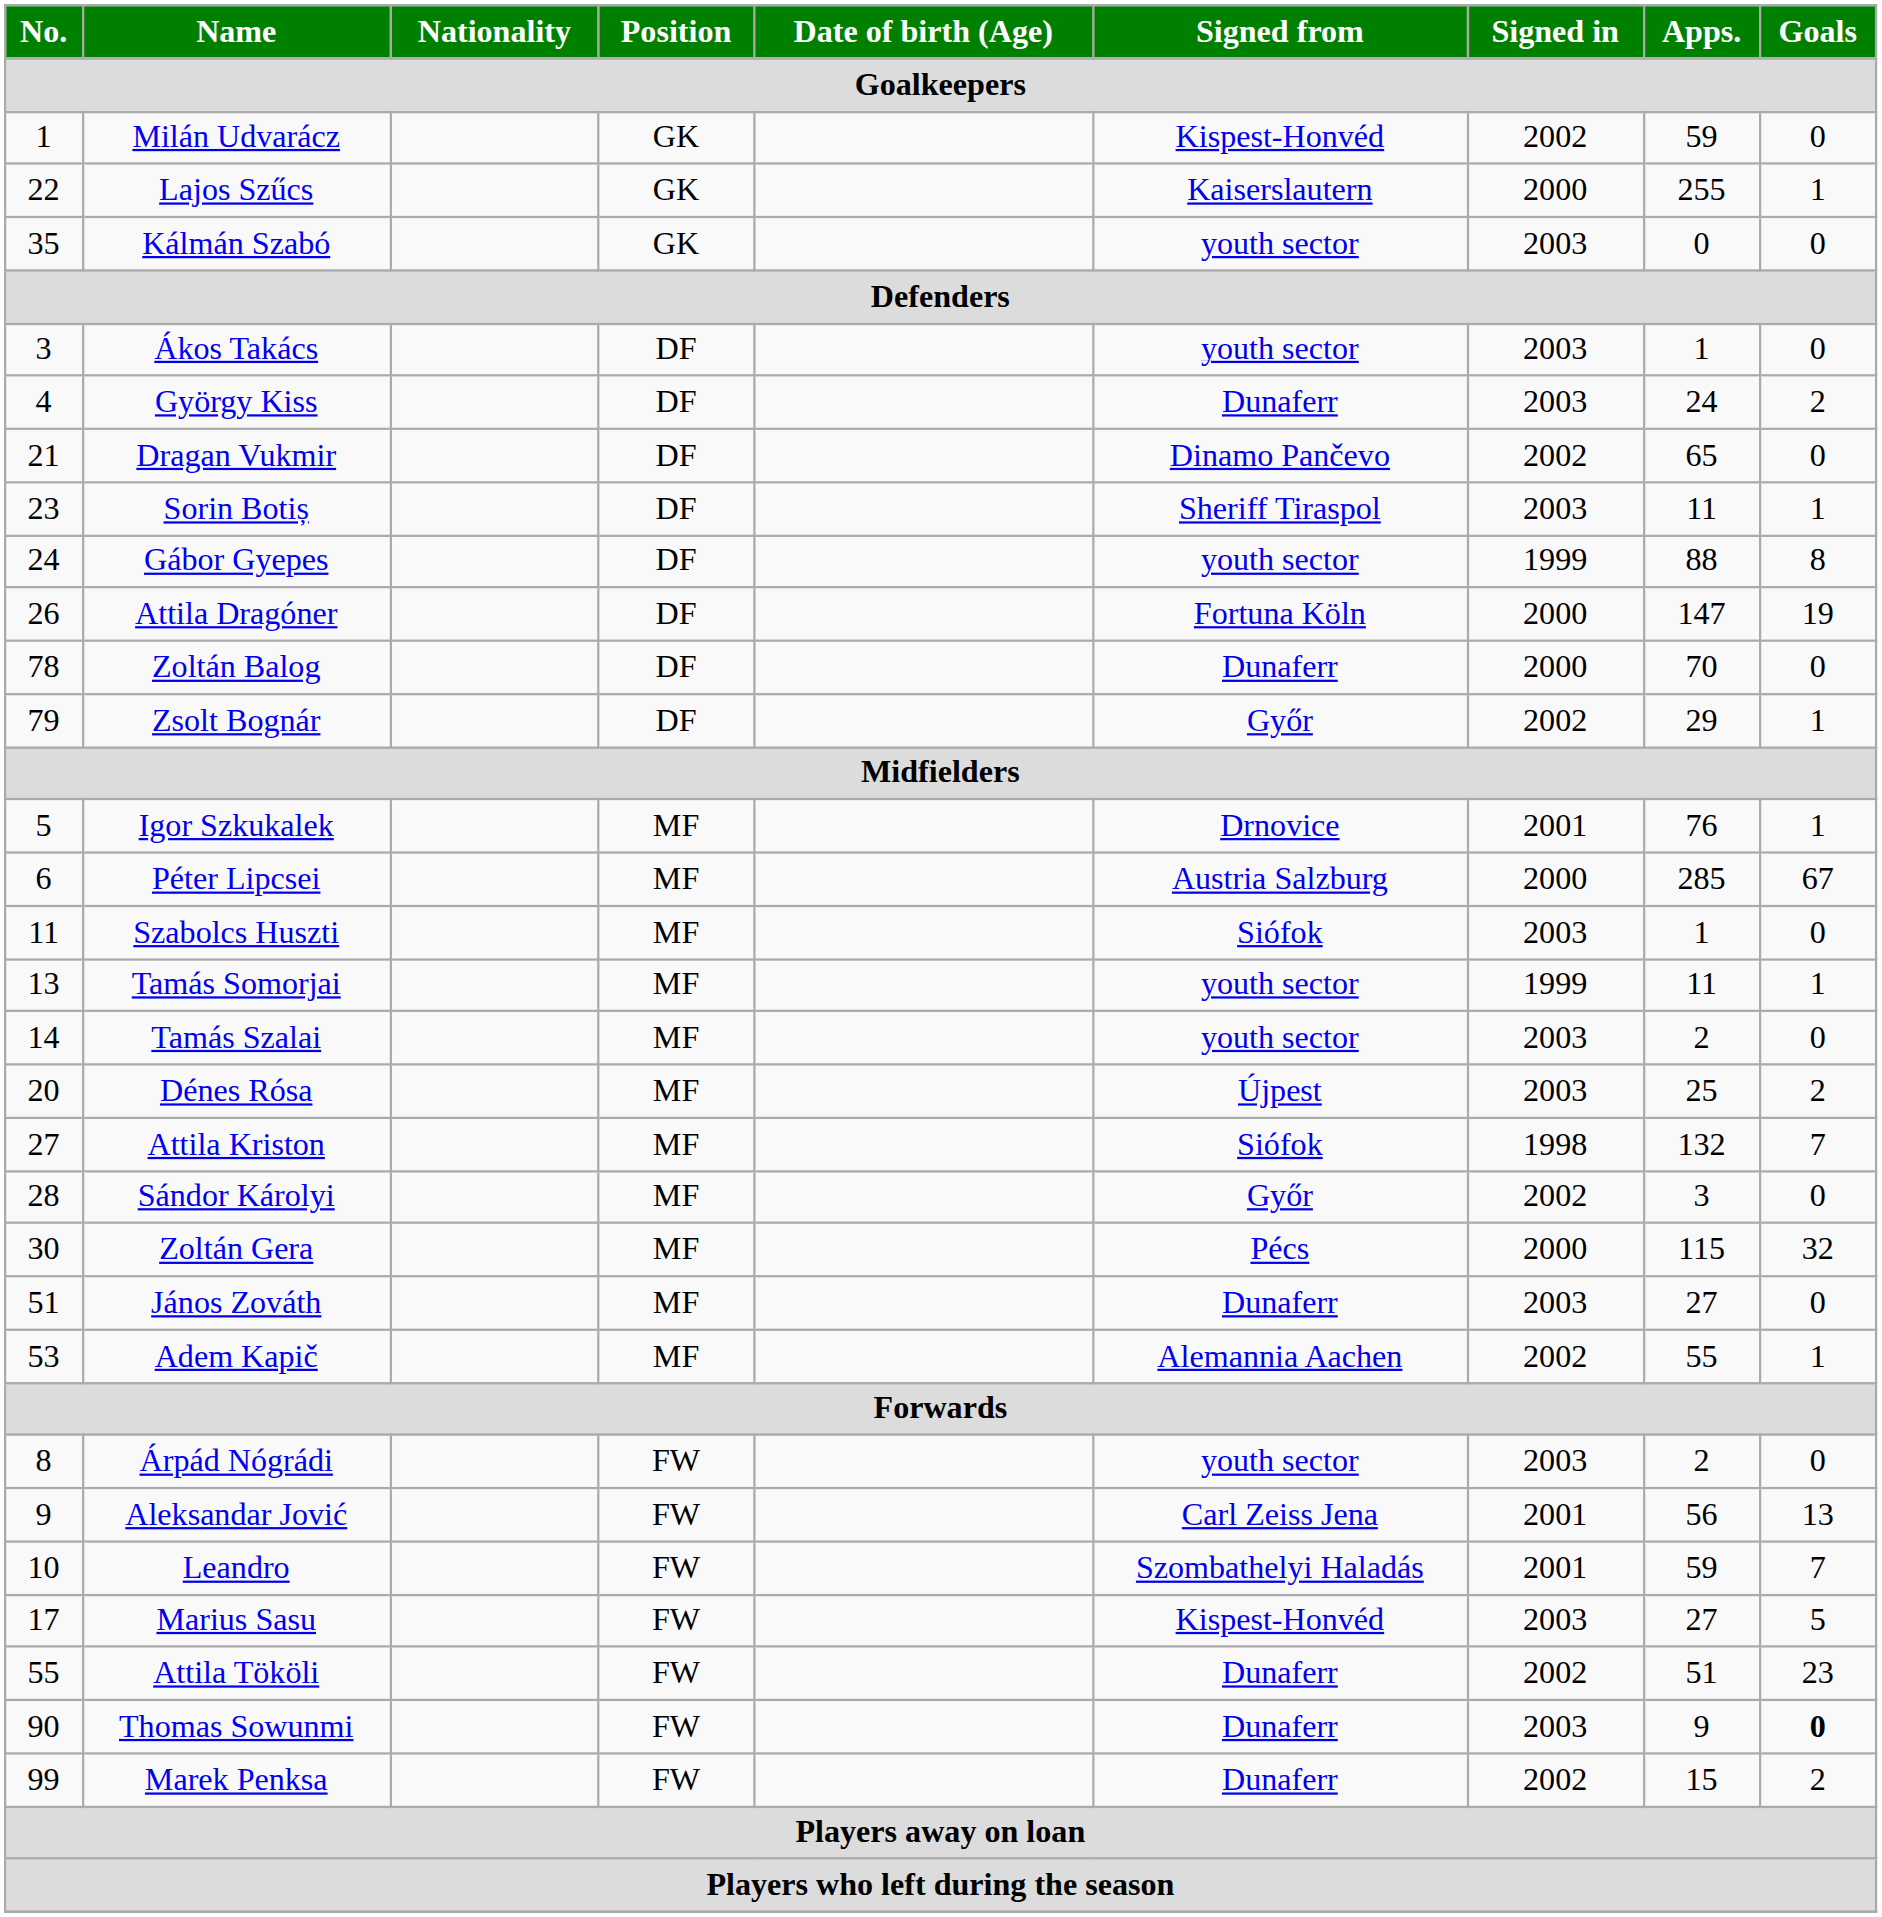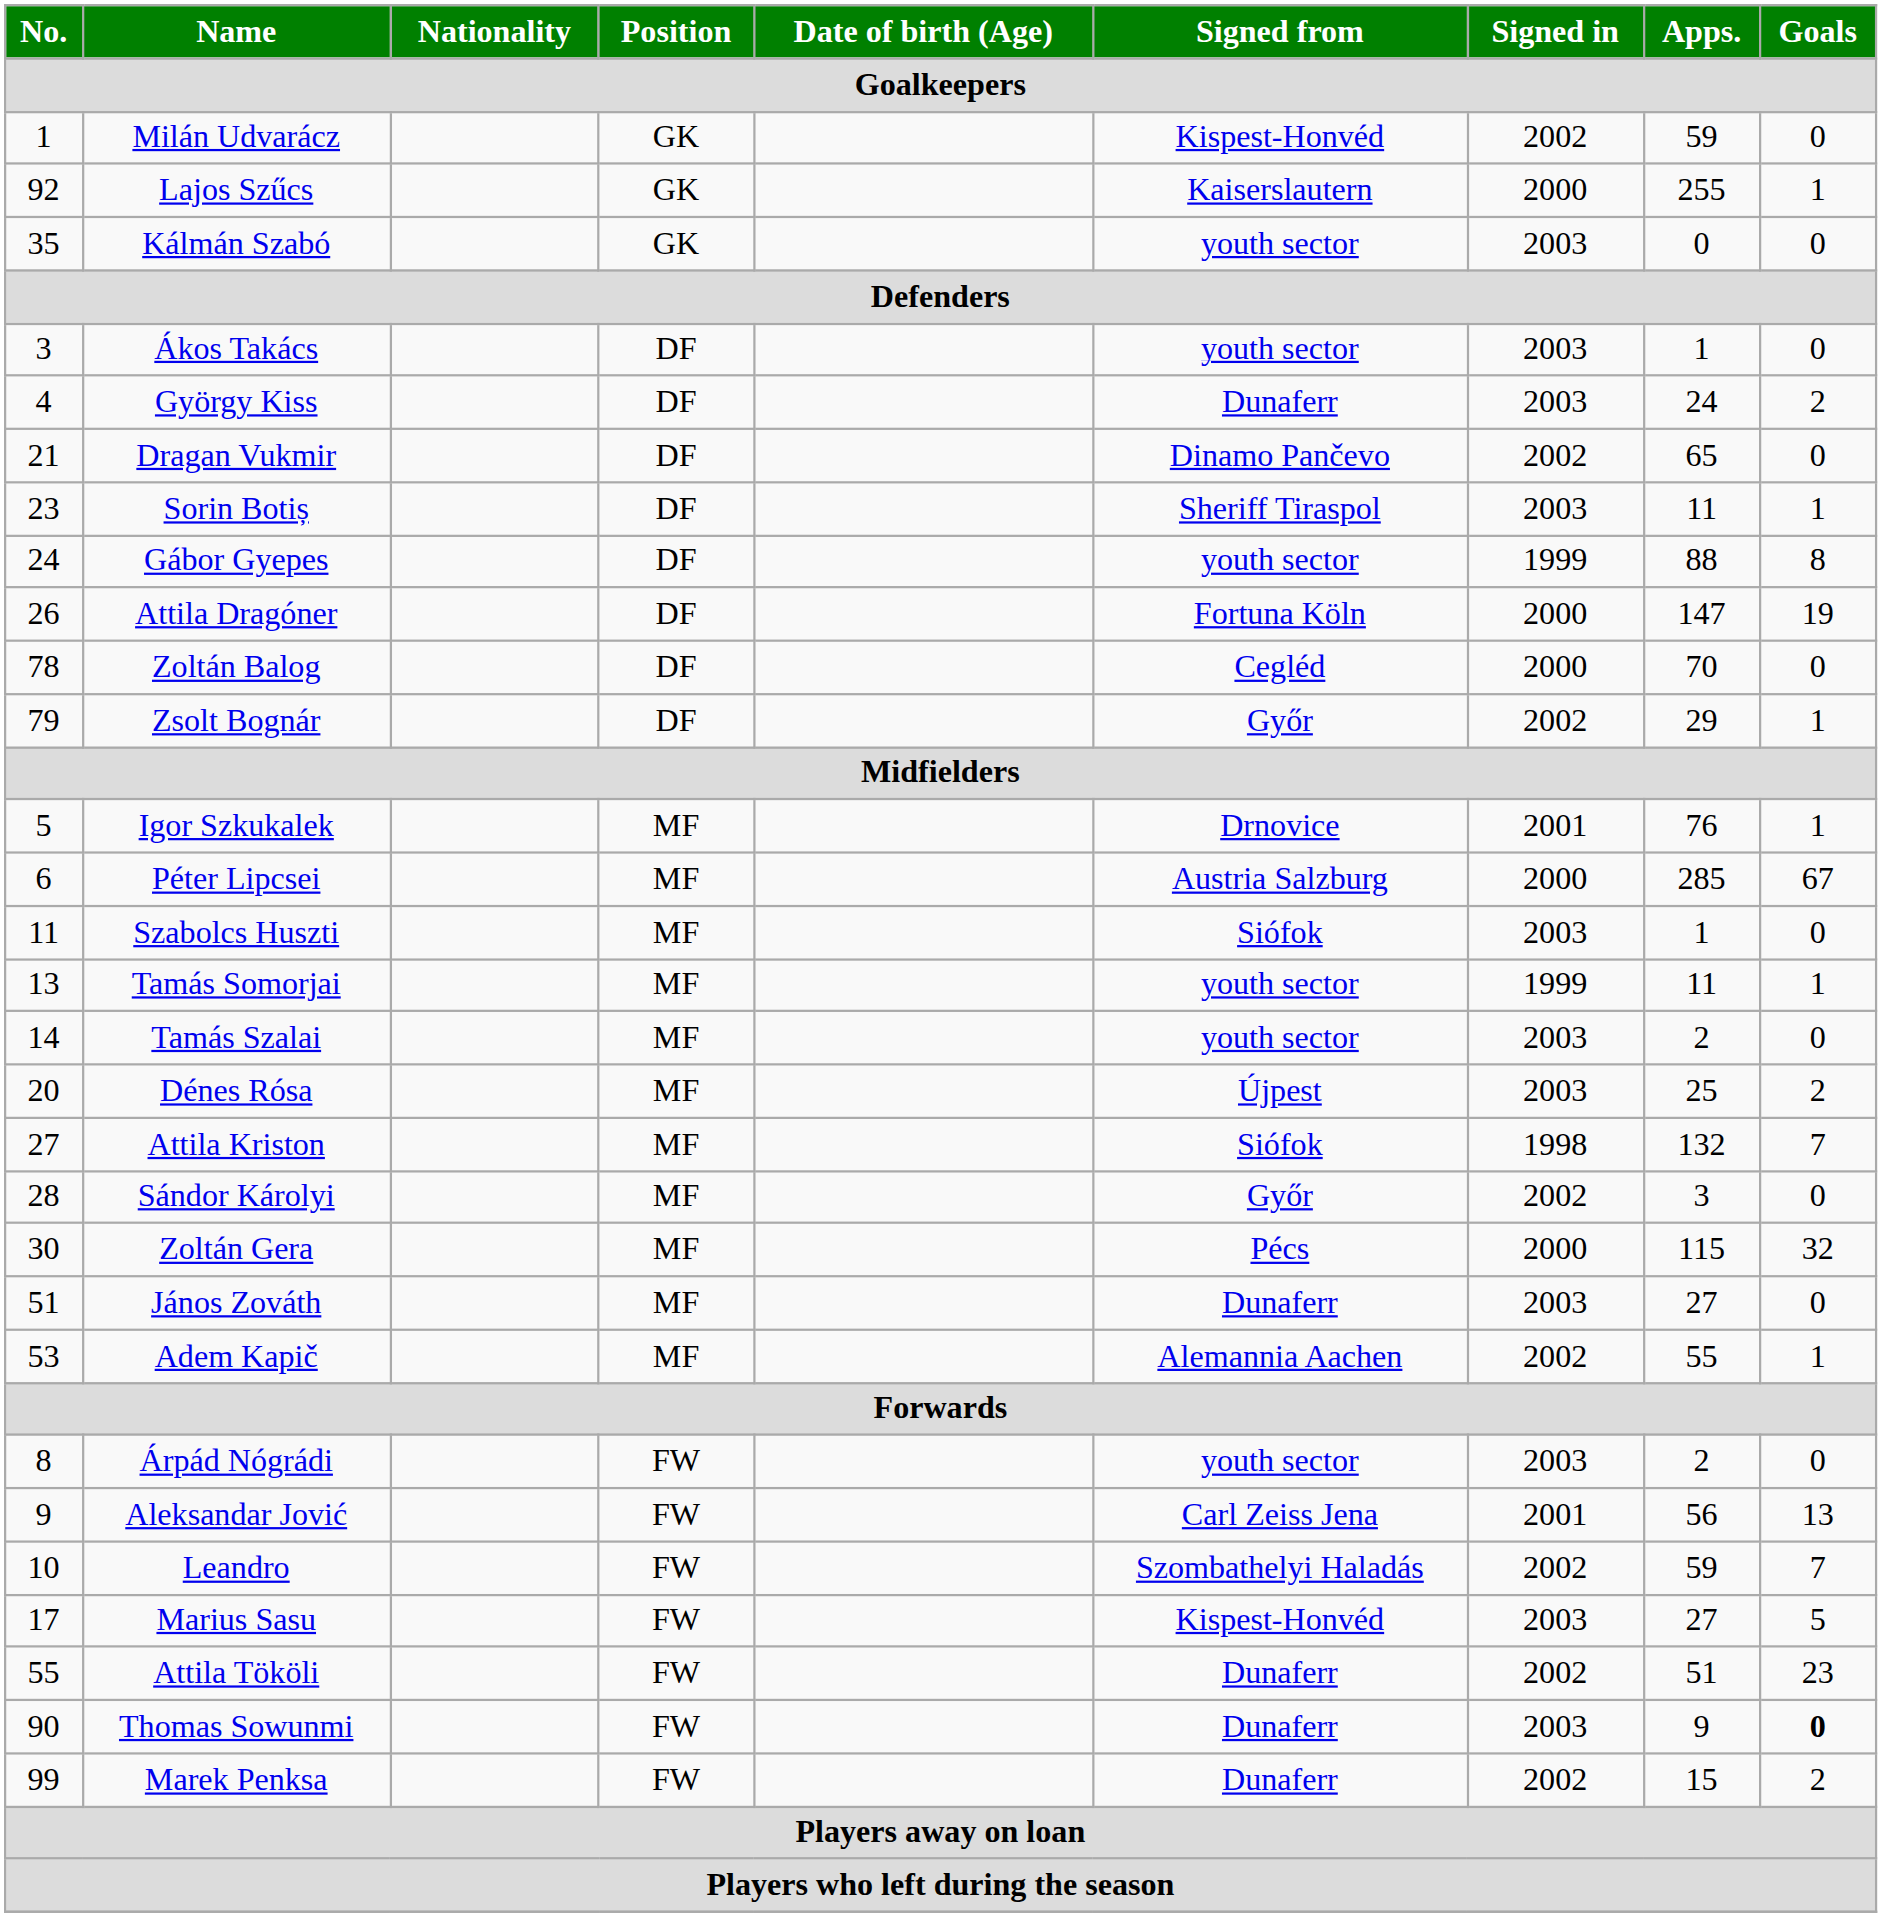 <table class="wikitable"  style="text-align:center; font-size:90%; width:95%;">
 <tr>
 <th style="background:green; color:white; text-align:center;">No.</th>
 <th style="background:green; color:white; text-align:center;">Name</th>
 <th style="background:green; color:white; text-align:center;">Nationality</th>
 <th style="background:green; color:white; text-align:center;">Position</th>
 <th style="background:green; color:white; text-align:center;">Date of birth (Age)</th>
 <th style="background:green; color:white; text-align:center;">Signed from</th>
 <th style="background:green; color:white; text-align:center;">Signed in</th>
 <th style="background:green; color:white; text-align:center;">Apps.</th>
 <th style="background:green; color:white; text-align:center;">Goals</th>
 </tr>
 <tr>
 <th colspan="11"  style="background:#dcdcdc; text-align:center;">Goalkeepers</th>
 </tr>
 <tr>
 <td>1</td>
 <td><a href='#'>Milán Udvarácz</a></td>
 <td></td>
 <td>GK</td>
 <td></td>
 <td><a href='#'>Kispest-Honvéd</a></td>
 <td>2002</td>
 <td>59</td>
 <td>0</td>
 </tr>
 <tr>
-<td>22</td>
+<td>92</td>
 <td><a href='#'>Lajos Szűcs</a></td>
 <td></td>
 <td>GK</td>
 <td></td>
 <td><a href='#'>Kaiserslautern</a></td>
 <td>2000</td>
 <td>255</td>
 <td>1</td>
 </tr>
 <tr>
 <td>35</td>
 <td><a href='#'>Kálmán Szabó</a></td>
 <td></td>
 <td>GK</td>
 <td></td>
 <td><a href='#'>youth sector</a></td>
 <td>2003</td>
 <td>0</td>
 <td>0</td>
 </tr>
 <tr>
 <th colspan="11"  style="background:#dcdcdc; text-align:center;">Defenders</th>
 </tr>
 <tr>
 <td>3</td>
 <td><a href='#'>Ákos Takács</a></td>
 <td></td>
 <td>DF</td>
 <td></td>
 <td><a href='#'>youth sector</a></td>
 <td>2003</td>
 <td>1</td>
 <td>0</td>
 </tr>
 <tr>
 <td>4</td>
 <td><a href='#'>György Kiss</a></td>
 <td></td>
 <td>DF</td>
 <td></td>
 <td><a href='#'>Dunaferr</a></td>
 <td>2003</td>
 <td>24</td>
 <td>2</td>
 </tr>
 <tr>
 <td>21</td>
 <td><a href='#'>Dragan Vukmir</a></td>
 <td></td>
 <td>DF</td>
 <td></td>
 <td><a href='#'>Dinamo Pančevo</a></td>
 <td>2002</td>
 <td>65</td>
 <td>0</td>
 </tr>
 <tr>
 <td>23</td>
 <td><a href='#'>Sorin Botiș</a></td>
 <td></td>
 <td>DF</td>
 <td></td>
 <td><a href='#'>Sheriff Tiraspol</a></td>
 <td>2003</td>
 <td>11</td>
 <td>1</td>
 </tr>
 <tr>
 <td>24</td>
 <td><a href='#'>Gábor Gyepes</a></td>
 <td></td>
 <td>DF</td>
 <td></td>
 <td><a href='#'>youth sector</a></td>
 <td>1999</td>
 <td>88</td>
 <td>8</td>
 </tr>
 <tr>
 <td>26</td>
 <td><a href='#'>Attila Dragóner</a></td>
 <td></td>
 <td>DF</td>
 <td></td>
 <td><a href='#'>Fortuna Köln</a></td>
 <td>2000</td>
 <td>147</td>
 <td>19</td>
 </tr>
 <tr>
 <td>78</td>
 <td><a href='#'>Zoltán Balog</a></td>
 <td></td>
 <td>DF</td>
 <td></td>
-<td><a href='#'>Dunaferr</a></td>
+<td><a href='#'>Cegléd</a></td>
 <td>2000</td>
 <td>70</td>
 <td>0</td>
 </tr>
 <tr>
 <td>79</td>
 <td><a href='#'>Zsolt Bognár</a></td>
 <td></td>
 <td>DF</td>
 <td></td>
 <td><a href='#'>Győr</a></td>
 <td>2002</td>
 <td>29</td>
 <td>1</td>
 </tr>
 <tr>
 <th colspan="11"  style="background:#dcdcdc; text-align:center;">Midfielders</th>
 </tr>
 <tr>
 <td>5</td>
 <td><a href='#'>Igor Szkukalek</a></td>
 <td></td>
 <td>MF</td>
 <td></td>
 <td><a href='#'>Drnovice</a></td>
 <td>2001</td>
 <td>76</td>
 <td>1</td>
 </tr>
 <tr>
 <td>6</td>
 <td><a href='#'>Péter Lipcsei</a></td>
 <td></td>
 <td>MF</td>
 <td></td>
 <td><a href='#'>Austria Salzburg</a></td>
 <td>2000</td>
 <td>285</td>
 <td>67</td>
 </tr>
 <tr>
 <td>11</td>
 <td><a href='#'>Szabolcs Huszti</a></td>
 <td></td>
 <td>MF</td>
 <td></td>
 <td><a href='#'>Siófok</a></td>
 <td>2003</td>
 <td>1</td>
 <td>0</td>
 </tr>
 <tr>
 <td>13</td>
 <td><a href='#'>Tamás Somorjai</a></td>
 <td></td>
 <td>MF</td>
 <td></td>
 <td><a href='#'>youth sector</a></td>
 <td>1999</td>
 <td>11</td>
 <td>1</td>
 </tr>
 <tr>
 <td>14</td>
 <td><a href='#'>Tamás Szalai</a></td>
 <td></td>
 <td>MF</td>
 <td></td>
 <td><a href='#'>youth sector</a></td>
 <td>2003</td>
 <td>2</td>
 <td>0</td>
 </tr>
 <tr>
 <td>20</td>
 <td><a href='#'>Dénes Rósa</a></td>
 <td></td>
 <td>MF</td>
 <td></td>
 <td><a href='#'>Újpest</a></td>
 <td>2003</td>
 <td>25</td>
 <td>2</td>
 </tr>
 <tr>
 <td>27</td>
 <td><a href='#'>Attila Kriston</a></td>
 <td></td>
 <td>MF</td>
 <td></td>
 <td><a href='#'>Siófok</a></td>
 <td>1998</td>
 <td>132</td>
 <td>7</td>
 </tr>
 <tr>
 <td>28</td>
 <td><a href='#'>Sándor Károlyi</a></td>
 <td></td>
 <td>MF</td>
 <td></td>
 <td><a href='#'>Győr</a></td>
 <td>2002</td>
 <td>3</td>
 <td>0</td>
 </tr>
 <tr>
 <td>30</td>
 <td><a href='#'>Zoltán Gera</a></td>
 <td></td>
 <td>MF</td>
 <td></td>
 <td><a href='#'>Pécs</a></td>
 <td>2000</td>
 <td>115</td>
 <td>32</td>
 </tr>
 <tr>
 <td>51</td>
 <td><a href='#'>János Zováth</a></td>
 <td></td>
 <td>MF</td>
 <td></td>
 <td><a href='#'>Dunaferr</a></td>
 <td>2003</td>
 <td>27</td>
 <td>0</td>
 </tr>
 <tr>
 <td>53</td>
 <td><a href='#'>Adem Kapič</a></td>
 <td></td>
 <td>MF</td>
 <td></td>
 <td><a href='#'>Alemannia Aachen</a></td>
 <td>2002</td>
 <td>55</td>
 <td>1</td>
 </tr>
 <tr>
 <th colspan="11"  style="background:#dcdcdc; text-align:center;">Forwards</th>
 </tr>
 <tr>
 <td>8</td>
 <td><a href='#'>Árpád Nógrádi</a></td>
 <td></td>
 <td>FW</td>
 <td></td>
 <td><a href='#'>youth sector</a></td>
 <td>2003</td>
 <td>2</td>
 <td>0</td>
 </tr>
 <tr>
 <td>9</td>
 <td><a href='#'>Aleksandar Jović</a></td>
 <td></td>
 <td>FW</td>
 <td></td>
 <td><a href='#'>Carl Zeiss Jena</a></td>
 <td>2001</td>
 <td>56</td>
 <td>13</td>
 </tr>
 <tr>
 <td>10</td>
 <td><a href='#'>Leandro</a></td>
 <td></td>
 <td>FW</td>
 <td></td>
 <td><a href='#'>Szombathelyi Haladás</a></td>
-<td>2001</td>
+<td>2002</td>
 <td>59</td>
 <td>7</td>
 </tr>
 <tr>
 <td>17</td>
 <td><a href='#'>Marius Sasu</a></td>
 <td></td>
 <td>FW</td>
 <td></td>
 <td><a href='#'>Kispest-Honvéd</a></td>
 <td>2003</td>
 <td>27</td>
 <td>5</td>
 </tr>
 <tr>
 <td>55</td>
 <td><a href='#'>Attila Tököli</a></td>
 <td></td>
 <td>FW</td>
 <td></td>
 <td><a href='#'>Dunaferr</a></td>
 <td>2002</td>
 <td>51</td>
 <td>23</td>
 </tr>
 <tr>
 <td>90</td>
 <td><a href='#'>Thomas Sowunmi</a></td>
 <td></td>
 <td>FW</td>
 <td></td>
 <td><a href='#'>Dunaferr</a></td>
 <td>2003</td>
 <td>9</td>
 <td><strong>0</strong></td>
 </tr>
 <tr>
 <td>99</td>
 <td><a href='#'>Marek Penksa</a></td>
 <td></td>
 <td>FW</td>
 <td></td>
 <td><a href='#'>Dunaferr</a></td>
 <td>2002</td>
 <td>15</td>
 <td>2</td>
 </tr>
 <tr>
 <th colspan="11"  style="background:#dcdcdc; text-align:center;">Players away on loan</th>
 </tr>
 <tr>
 <th colspan="11"  style="background:#dcdcdc; text-align:center;">Players who left during the season</th>
 </tr>
 <tr>
 </tr>
 </table>
